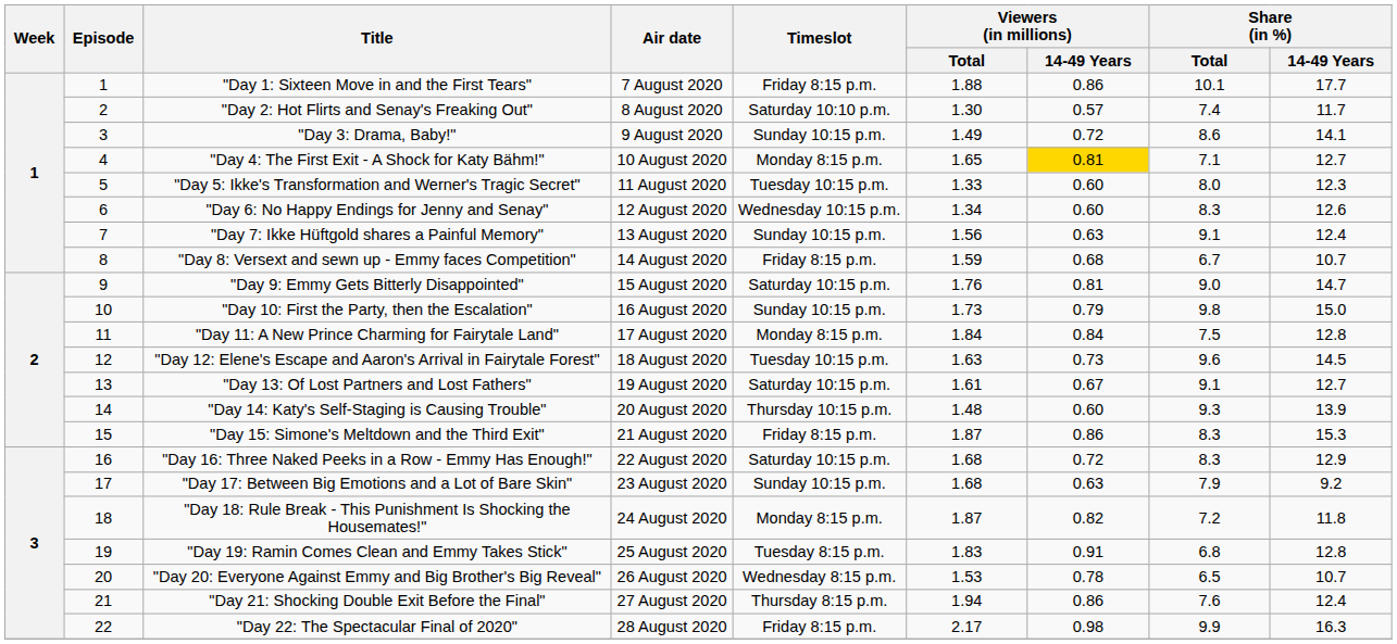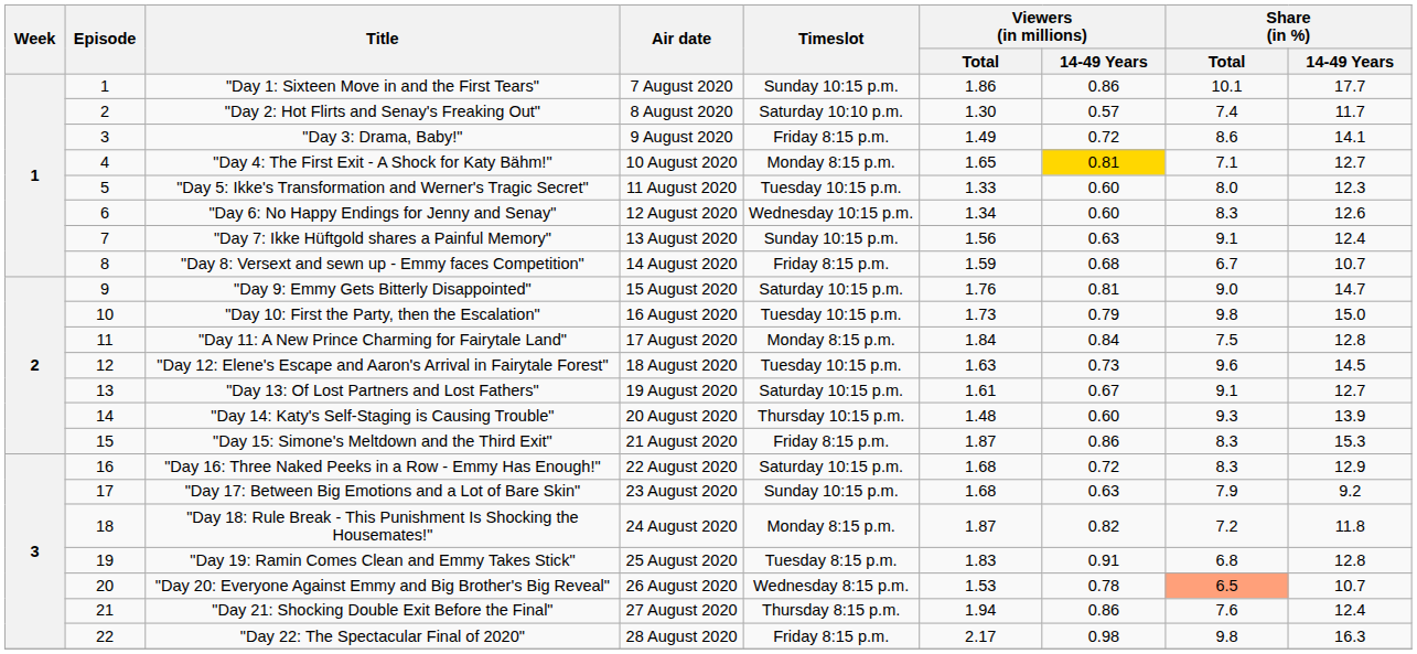 <table class="wikitable sortable" style="text-align:center; width:100%; font-size:90%;">
 <tr>
 <th rowspan="2" width="3%">Week</th>
 <th rowspan="2" width="3%">Episode</th>
 <th rowspan="2" width="27%">Title</th>
 <th rowspan="2" width="7%">Air date</th>
 <th rowspan="2" width="10%">Timeslot</th>
 <th colspan="2" width="14%">Viewers<br>(in millions)</th>
 <th colspan="2" width="14%">Share<br>(in %)</th>
 </tr>
 <tr>
 <th width="7%">Total</th>
 <th width="7%">14-49 Years</th>
 <th width="7%">Total</th>
 <th width="7%">14-49 Years</th>
 </tr>
 <tr>
 <th rowspan="8">1</th>
 <td>1</td>
 <td>"Day 1: Sixteen Move in and the First Tears"</td>
 <td>7 August 2020</td>
-<td>Friday 8:15 p.m.</td>
-<td>1.88</td>
+<td>Sunday 10:15 p.m.</td>
+<td>1.86</td>
 <td>0.86</td>
 <td>10.1</td>
 <td>17.7</td>
 </tr>
 <tr>
 <td>2</td>
 <td>"Day 2: Hot Flirts and Senay's Freaking Out"</td>
 <td>8 August 2020</td>
 <td>Saturday 10:10 p.m.</td>
 <td>1.30</td>
 <td>0.57</td>
 <td>7.4</td>
 <td>11.7</td>
 </tr>
 <tr>
 <td>3</td>
 <td>"Day 3: Drama, Baby!"</td>
 <td>9 August 2020</td>
-<td>Sunday 10:15 p.m.</td>
+<td>Friday 8:15 p.m.</td>
 <td>1.49</td>
 <td>0.72</td>
 <td>8.6</td>
 <td>14.1</td>
 </tr>
 <tr>
 <td>4</td>
 <td>"Day 4: The First Exit - A Shock for Katy Bähm!"</td>
 <td>10 August 2020</td>
 <td>Monday 8:15 p.m.</td>
 <td>1.65</td>
 <td style="background: gold;">0.81</td>
 <td>7.1</td>
 <td>12.7</td>
 </tr>
 <tr>
 <td>5</td>
 <td>"Day 5: Ikke's Transformation and Werner's Tragic Secret"</td>
 <td>11 August 2020</td>
 <td>Tuesday 10:15 p.m.</td>
 <td>1.33</td>
 <td>0.60</td>
 <td>8.0</td>
 <td>12.3</td>
 </tr>
 <tr>
 <td>6</td>
 <td>"Day 6: No Happy Endings for Jenny and Senay"</td>
 <td>12 August 2020</td>
 <td>Wednesday 10:15 p.m.</td>
 <td>1.34</td>
 <td>0.60</td>
 <td>8.3</td>
 <td>12.6</td>
 </tr>
 <tr>
 <td>7</td>
 <td>"Day 7: Ikke Hüftgold shares a Painful Memory"</td>
 <td>13 August 2020</td>
 <td>Sunday 10:15 p.m.</td>
 <td>1.56</td>
 <td>0.63</td>
 <td>9.1</td>
 <td>12.4</td>
 </tr>
 <tr>
 <td>8</td>
 <td>"Day 8: Versext and sewn up - Emmy faces Competition"</td>
 <td>14 August 2020</td>
 <td>Friday 8:15 p.m.</td>
 <td>1.59</td>
 <td>0.68</td>
 <td>6.7</td>
 <td>10.7</td>
 </tr>
 <tr>
 <th rowspan="7">2</th>
 <td>9</td>
 <td>"Day 9: Emmy Gets Bitterly Disappointed"</td>
 <td>15 August 2020</td>
 <td>Saturday 10:15 p.m.</td>
 <td>1.76</td>
 <td>0.81</td>
 <td>9.0</td>
 <td>14.7</td>
 </tr>
 <tr>
 <td>10</td>
 <td>"Day 10: First the Party, then the Escalation"</td>
 <td>16 August 2020</td>
-<td>Sunday 10:15 p.m.</td>
+<td>Tuesday 10:15 p.m.</td>
 <td>1.73</td>
 <td>0.79</td>
 <td>9.8</td>
 <td>15.0</td>
 </tr>
 <tr>
 <td>11</td>
 <td>"Day 11: A New Prince Charming for Fairytale Land"</td>
 <td>17 August 2020</td>
 <td>Monday 8:15 p.m.</td>
 <td>1.84</td>
 <td>0.84</td>
 <td>7.5</td>
 <td>12.8</td>
 </tr>
 <tr>
 <td>12</td>
 <td>"Day 12: Elene's Escape and Aaron's Arrival in Fairytale Forest"</td>
 <td>18 August 2020</td>
 <td>Tuesday 10:15 p.m.</td>
 <td>1.63</td>
 <td>0.73</td>
 <td>9.6</td>
 <td>14.5</td>
 </tr>
 <tr>
 <td>13</td>
 <td>"Day 13: Of Lost Partners and Lost Fathers"</td>
 <td>19 August 2020</td>
 <td>Saturday 10:15 p.m.</td>
 <td>1.61</td>
 <td>0.67</td>
 <td>9.1</td>
 <td>12.7</td>
 </tr>
 <tr>
 <td>14</td>
 <td>"Day 14: Katy's Self-Staging is Causing Trouble"</td>
 <td>20 August 2020</td>
 <td>Thursday 10:15 p.m.</td>
 <td>1.48</td>
 <td>0.60</td>
 <td>9.3</td>
 <td>13.9</td>
 </tr>
 <tr>
 <td>15</td>
 <td>"Day 15: Simone's Meltdown and the Third Exit"</td>
 <td>21 August 2020</td>
 <td>Friday 8:15 p.m.</td>
 <td>1.87</td>
 <td>0.86</td>
 <td>8.3</td>
 <td>15.3</td>
 </tr>
 <tr>
 <th rowspan="7">3</th>
 <td>16</td>
 <td>"Day 16: Three Naked Peeks in a Row - Emmy Has Enough!"</td>
 <td>22 August 2020</td>
 <td>Saturday 10:15 p.m.</td>
 <td>1.68</td>
 <td>0.72</td>
 <td>8.3</td>
 <td>12.9</td>
 </tr>
 <tr>
 <td>17</td>
 <td>"Day 17: Between Big Emotions and a Lot of Bare Skin"</td>
 <td>23 August 2020</td>
 <td>Sunday 10:15 p.m.</td>
 <td>1.68</td>
 <td>0.63</td>
 <td>7.9</td>
 <td>9.2</td>
 </tr>
 <tr>
 <td>18</td>
 <td>"Day 18: Rule Break - This Punishment Is Shocking the Housemates!"</td>
 <td>24 August 2020</td>
 <td>Monday 8:15 p.m.</td>
 <td>1.87</td>
 <td>0.82</td>
 <td>7.2</td>
 <td>11.8</td>
 </tr>
 <tr>
 <td>19</td>
 <td>"Day 19: Ramin Comes Clean and Emmy Takes Stick"</td>
 <td>25 August 2020</td>
 <td>Tuesday 8:15 p.m.</td>
 <td>1.83</td>
 <td>0.91</td>
 <td>6.8</td>
 <td>12.8</td>
 </tr>
 <tr>
 <td>20</td>
 <td>"Day 20: Everyone Against Emmy and Big Brother's Big Reveal"</td>
 <td>26 August 2020</td>
 <td>Wednesday 8:15 p.m.</td>
 <td>1.53</td>
 <td>0.78</td>
-<td>6.5</td>
+<td style="background: lightsalmon;">6.5</td>
 <td>10.7</td>
 </tr>
 <tr>
 <td>21</td>
 <td>"Day 21: Shocking Double Exit Before the Final"</td>
 <td>27 August 2020</td>
 <td>Thursday 8:15 p.m.</td>
 <td>1.94</td>
 <td>0.86</td>
 <td>7.6</td>
 <td>12.4</td>
 </tr>
 <tr>
 <td>22</td>
 <td>"Day 22: The Spectacular Final of 2020"</td>
 <td>28 August 2020</td>
 <td>Friday 8:15 p.m.</td>
 <td>2.17</td>
 <td>0.98</td>
-<td>9.9</td>
+<td>9.8</td>
 <td>16.3</td>
 </tr>
 <tr>
 </tr>
 </table>
